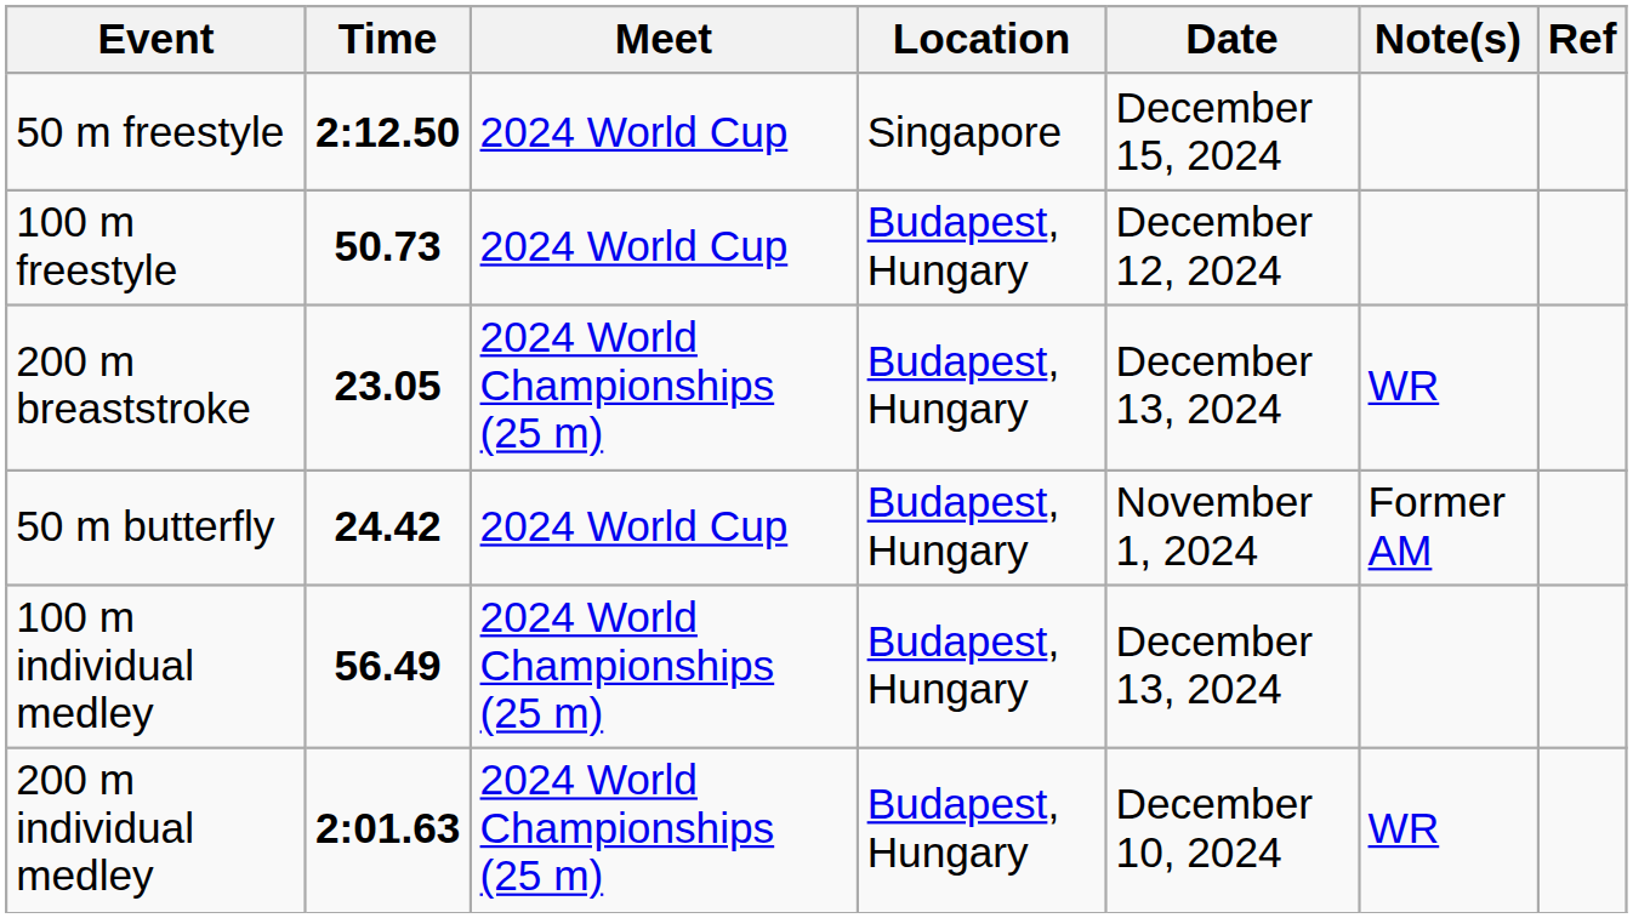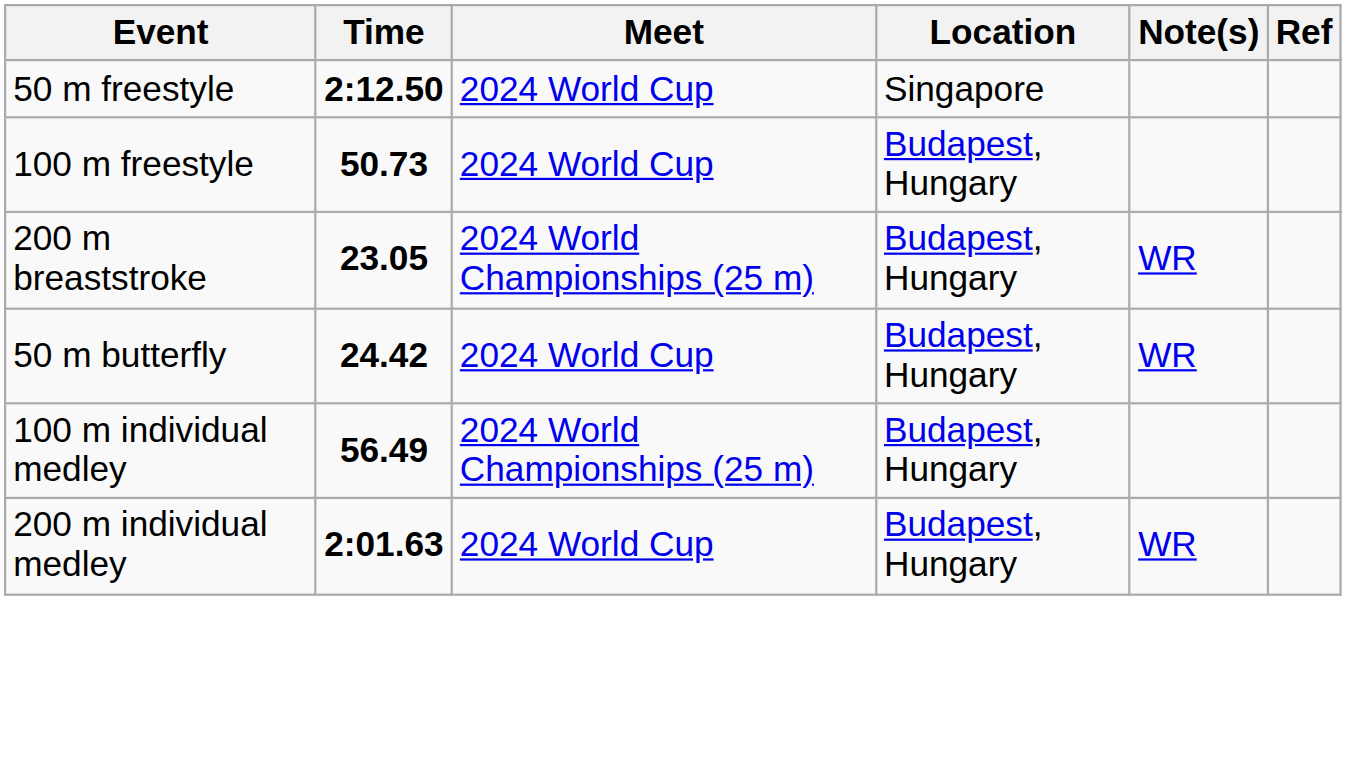 <table class="wikitable">
 <tr>
 <th>Event</th>
 <th>Time</th>
 <th>Meet</th>
 <th>Location</th>
-<th>Date</th>
 <th>Note(s)</th>
 <th>Ref</th>
 </tr>
 <tr>
 <td>50 m freestyle</td>
 <td style="text-align:center;"><strong>2:12.50</strong></td>
 <td><a href='#'>2024 World Cup</a></td>
 <td>Singapore</td>
-<td>December 15, 2024</td>
 <td></td>
 <td></td>
 </tr>
 <tr>
 <td>100 m freestyle</td>
 <td style="text-align:center;"><strong>50.73</strong></td>
 <td><a href='#'>2024 World Cup</a></td>
 <td><a href='#'>Budapest</a>, Hungary</td>
-<td>December 12, 2024</td>
 <td></td>
 <td></td>
 </tr>
 <tr>
 <td>200 m breaststroke</td>
 <td style="text-align:center;"><strong>23.05</strong></td>
 <td><a href='#'>2024 World Championships (25 m)</a></td>
 <td><a href='#'>Budapest</a>, Hungary</td>
-<td>December 13, 2024</td>
 <td><a href='#'>WR</a></td>
 <td></td>
 </tr>
 <tr>
 <td>50 m butterfly</td>
 <td style="text-align:center;"><strong>24.42</strong></td>
 <td><a href='#'>2024 World Cup</a></td>
 <td><a href='#'>Budapest</a>, Hungary</td>
-<td>November 1, 2024</td>
-<td>Former <a href='#'>AM</a></td>
+<td><a href='#'>WR</a></td>
 <td></td>
 </tr>
 <tr>
 <td>100 m individual medley</td>
 <td style="text-align:center;"><strong>56.49</strong></td>
 <td><a href='#'>2024 World Championships (25 m)</a></td>
 <td><a href='#'>Budapest</a>, Hungary</td>
-<td>December 13, 2024</td>
 <td></td>
 <td></td>
 </tr>
 <tr>
 <td>200 m individual medley</td>
 <td style="text-align:center;"><strong>2:01.63</strong></td>
-<td><a href='#'>2024 World Championships (25 m)</a></td>
+<td><a href='#'>2024 World Cup</a></td>
 <td><a href='#'>Budapest</a>, Hungary</td>
-<td>December 10, 2024</td>
 <td><a href='#'>WR</a></td>
 <td></td>
 </tr>
 </table>
